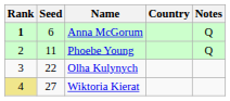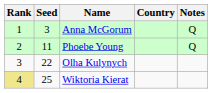 <table class="wikitable" style="text-align:center;">
 <tr>
 <th>Rank</th>
 <th>Seed</th>
 <th>Name</th>
 <th>Country</th>
 <th>Notes</th>
 </tr>
 <tr bgcolor=ccffcc>
-<td><strong>1</strong></td>
-<td>6</td>
+<td>1</td>
+<td>3</td>
 <td align=left><a href='#'>Anna McGorum</a></td>
 <td align=left></td>
 <td>Q</td>
 </tr>
 <tr bgcolor=ccffcc>
 <td>2</td>
 <td>11</td>
 <td align=left><a href='#'>Phoebe Young</a></td>
 <td align=left></td>
 <td>Q</td>
 </tr>
 <tr>
 <td>3</td>
 <td>22</td>
 <td align=left><a href='#'>Olha Kulynych</a></td>
 <td align=left></td>
 <td></td>
 </tr>
 <tr>
 <td style="background: khaki;">4</td>
-<td>27</td>
+<td>25</td>
 <td align=left><a href='#'>Wiktoria Kierat</a></td>
 <td align=left></td>
 <td></td>
 </tr>
 </table>
